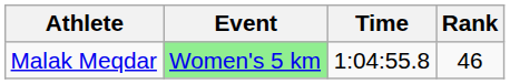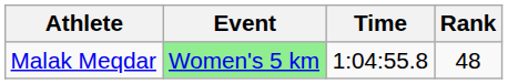 <table class="wikitable" style="text-align:center; font-size:90%; width:50%;">
 <tr>
 <th>Athlete</th>
 <th>Event</th>
 <th>Time</th>
 <th>Rank</th>
 </tr>
 <tr>
 <td align=left><a href='#'>Malak Meqdar</a></td>
 <td align=left style="background: lightgreen;"><a href='#'>Women's 5 km</a></td>
 <td>1:04:55.8</td>
-<td>46</td>
+<td>48</td>
 </tr>
 </table>
